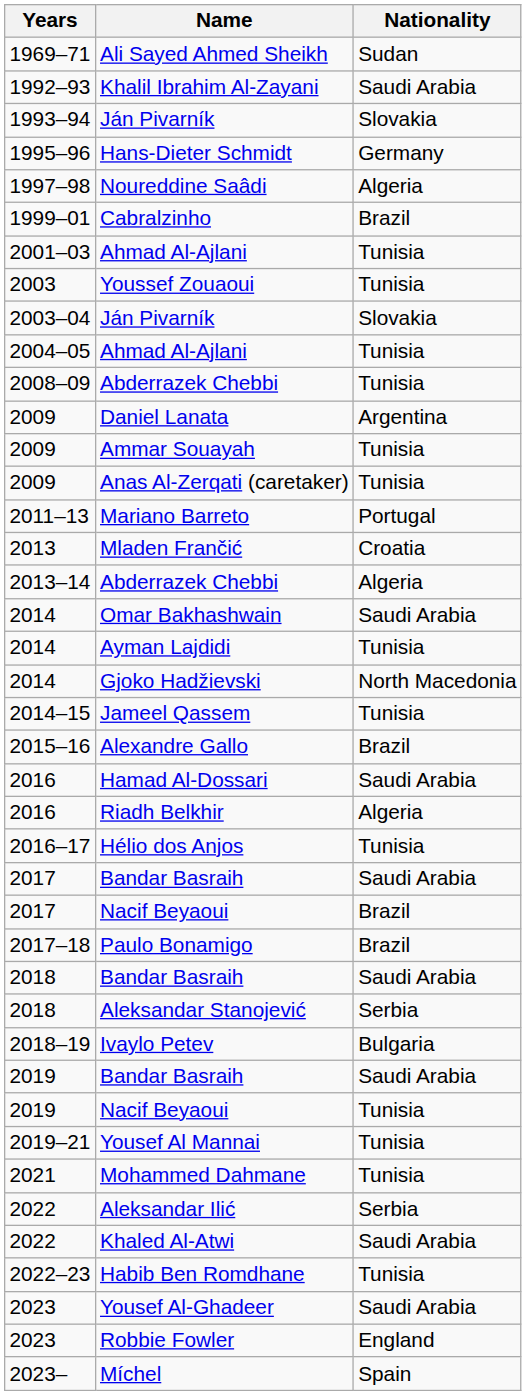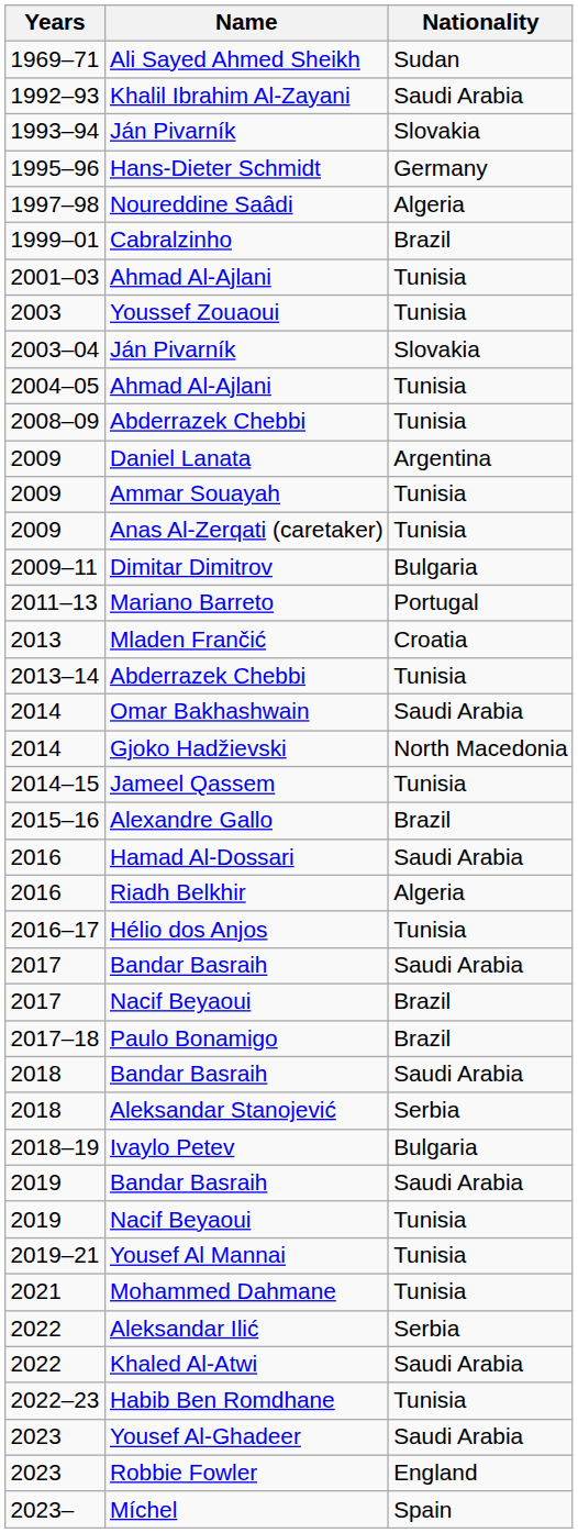 <table class="wikitable sortable">
 <tr>
 <th>Years</th>
 <th>Name</th>
 <th>Nationality</th>
 </tr>
 <tr>
 <td>1969–71</td>
 <td><a href='#'>Ali Sayed Ahmed Sheikh</a></td>
 <td> Sudan</td>
 </tr>
 <tr>
 <td>1992–93</td>
 <td><a href='#'>Khalil Ibrahim Al-Zayani</a></td>
 <td> Saudi Arabia</td>
 </tr>
 <tr>
 <td>1993–94</td>
 <td><a href='#'>Ján Pivarník</a></td>
 <td> Slovakia</td>
 </tr>
 <tr>
 <td>1995–96</td>
 <td><a href='#'>Hans-Dieter Schmidt</a></td>
 <td> Germany</td>
 </tr>
 <tr>
 <td>1997–98</td>
 <td><a href='#'>Noureddine Saâdi</a></td>
 <td> Algeria</td>
 </tr>
 <tr>
 <td>1999–01</td>
 <td><a href='#'>Cabralzinho</a></td>
 <td> Brazil</td>
 </tr>
 <tr>
 <td>2001–03</td>
 <td><a href='#'>Ahmad Al-Ajlani</a></td>
 <td> Tunisia</td>
 </tr>
 <tr>
 <td>2003</td>
 <td><a href='#'>Youssef Zouaoui</a></td>
 <td> Tunisia</td>
 </tr>
 <tr>
 <td>2003–04</td>
 <td><a href='#'>Ján Pivarník</a></td>
 <td> Slovakia</td>
 </tr>
 <tr>
 <td>2004–05</td>
 <td><a href='#'>Ahmad Al-Ajlani</a></td>
 <td> Tunisia</td>
 </tr>
 <tr>
 <td>2008–09</td>
 <td><a href='#'>Abderrazek Chebbi</a></td>
 <td> Tunisia</td>
 </tr>
 <tr>
 <td>2009</td>
 <td><a href='#'>Daniel Lanata</a></td>
 <td> Argentina</td>
 </tr>
 <tr>
 <td>2009</td>
 <td><a href='#'>Ammar Souayah</a></td>
 <td> Tunisia</td>
 </tr>
 <tr>
 <td>2009</td>
 <td><a href='#'>Anas Al-Zerqati</a> (caretaker)</td>
 <td> Tunisia</td>
 </tr>
 <tr>
+<td>2009–11</td>
+<td><a href='#'>Dimitar Dimitrov</a></td>
+<td> Bulgaria</td>
+</tr>
+<tr>
 <td>2011–13</td>
 <td><a href='#'>Mariano Barreto</a></td>
 <td> Portugal</td>
 </tr>
 <tr>
 <td>2013</td>
 <td><a href='#'>Mladen Frančić</a></td>
 <td> Croatia</td>
 </tr>
 <tr>
 <td>2013–14</td>
 <td><a href='#'>Abderrazek Chebbi</a></td>
-<td> Algeria</td>
+<td> Tunisia</td>
 </tr>
 <tr>
 <td>2014</td>
 <td><a href='#'>Omar Bakhashwain</a></td>
 <td> Saudi Arabia</td>
-</tr>
-<tr>
-<td>2014</td>
-<td><a href='#'>Ayman Lajdidi</a></td>
-<td> Tunisia</td>
 </tr>
 <tr>
 <td>2014</td>
 <td><a href='#'>Gjoko Hadžievski</a></td>
 <td> North Macedonia</td>
 </tr>
 <tr>
 <td>2014–15</td>
 <td><a href='#'>Jameel Qassem</a></td>
 <td> Tunisia</td>
 </tr>
 <tr>
 <td>2015–16</td>
 <td><a href='#'>Alexandre Gallo</a></td>
 <td> Brazil</td>
 </tr>
 <tr>
 <td>2016</td>
 <td><a href='#'>Hamad Al-Dossari</a></td>
 <td> Saudi Arabia</td>
 </tr>
 <tr>
 <td>2016</td>
 <td><a href='#'>Riadh Belkhir</a></td>
 <td> Algeria</td>
 </tr>
 <tr>
 <td>2016–17</td>
 <td><a href='#'>Hélio dos Anjos</a></td>
 <td> Tunisia</td>
 </tr>
 <tr>
 <td>2017</td>
 <td><a href='#'>Bandar Basraih</a></td>
 <td> Saudi Arabia</td>
 </tr>
 <tr>
 <td>2017</td>
 <td><a href='#'>Nacif Beyaoui</a></td>
 <td> Brazil</td>
 </tr>
 <tr>
 <td>2017–18</td>
 <td><a href='#'>Paulo Bonamigo</a></td>
 <td> Brazil</td>
 </tr>
 <tr>
 <td>2018</td>
 <td><a href='#'>Bandar Basraih</a></td>
 <td> Saudi Arabia</td>
 </tr>
 <tr>
 <td>2018</td>
 <td><a href='#'>Aleksandar Stanojević</a></td>
 <td> Serbia</td>
 </tr>
 <tr>
 <td>2018–19</td>
 <td><a href='#'>Ivaylo Petev</a></td>
 <td> Bulgaria</td>
 </tr>
 <tr>
 <td>2019</td>
 <td><a href='#'>Bandar Basraih</a></td>
 <td> Saudi Arabia</td>
 </tr>
 <tr>
 <td>2019</td>
 <td><a href='#'>Nacif Beyaoui</a></td>
 <td> Tunisia</td>
 </tr>
 <tr>
 <td>2019–21</td>
 <td><a href='#'>Yousef Al Mannai</a></td>
 <td> Tunisia</td>
 </tr>
 <tr>
 <td>2021</td>
 <td><a href='#'>Mohammed Dahmane</a></td>
 <td> Tunisia</td>
 </tr>
 <tr>
 <td>2022</td>
 <td><a href='#'>Aleksandar Ilić</a></td>
 <td> Serbia</td>
 </tr>
 <tr>
 <td>2022</td>
 <td><a href='#'>Khaled Al-Atwi</a></td>
 <td> Saudi Arabia</td>
 </tr>
 <tr>
 <td>2022–23</td>
 <td><a href='#'>Habib Ben Romdhane</a></td>
 <td> Tunisia</td>
 </tr>
 <tr>
 <td>2023</td>
 <td><a href='#'>Yousef Al-Ghadeer</a></td>
 <td> Saudi Arabia</td>
 </tr>
 <tr>
 <td>2023</td>
 <td><a href='#'>Robbie Fowler</a></td>
 <td> England</td>
 </tr>
 <tr>
 <td>2023–</td>
 <td><a href='#'>Míchel</a></td>
 <td> Spain</td>
 </tr>
 </table>
